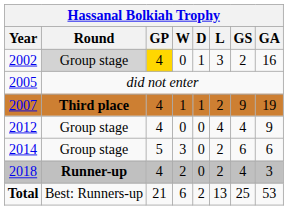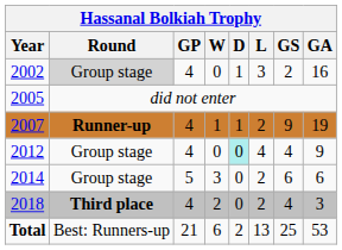 <table class="wikitable" style="text-align: center;font-size:100%;">
 <tr>
 <th colspan=8> <a href='#'>Hassanal Bolkiah Trophy</a> </th>
 </tr>
 <tr>
 <th>Year</th>
 <th>Round</th>
 <th>GP</th>
 <th>W</th>
 <th>D</th>
 <th>L</th>
 <th>GS</th>
 <th>GA</th>
 </tr>
 <tr>
 <td><a href='#'>2002</a></td>
 <td style="background: lightgrey;">Group stage</td>
-<td style="background: gold;">4</td>
+<td>4</td>
 <td>0</td>
 <td>1</td>
 <td>3</td>
 <td>2</td>
 <td>16</td>
 </tr>
 <tr>
 <td><a href='#'>2005</a></td>
 <td colspan=8><em>did not enter</em></td>
 </tr>
 <tr style="background:#CD7F32;">
 <td><a href='#'>2007</a></td>
-<td><strong>Third place</strong></td>
+<td><strong>Runner-up</strong></td>
 <td>4</td>
 <td>1</td>
 <td>1</td>
 <td>2</td>
 <td>9</td>
 <td>19</td>
 </tr>
 <tr>
 <td><a href='#'>2012</a></td>
 <td>Group stage</td>
 <td>4</td>
 <td>0</td>
-<td>0</td>
+<td style="background: paleturquoise;">0</td>
 <td>4</td>
 <td>4</td>
 <td>9</td>
 </tr>
 <tr>
 <td><a href='#'>2014</a></td>
 <td>Group stage</td>
 <td>5</td>
 <td>3</td>
 <td>0</td>
 <td>2</td>
 <td>6</td>
 <td>6</td>
 </tr>
 <tr style="background:Silver;">
 <td><a href='#'>2018</a></td>
-<td><strong>Runner-up</strong></td>
+<td><strong>Third place</strong></td>
 <td>4</td>
 <td>2</td>
 <td>0</td>
 <td>2</td>
 <td>4</td>
 <td>3</td>
 </tr>
 <tr>
 <td><strong>Total</strong></td>
 <td>Best: Runners-up</td>
 <td>21</td>
 <td>6</td>
 <td>2</td>
 <td>13</td>
 <td>25</td>
 <td>53</td>
 </tr>
 </table>
